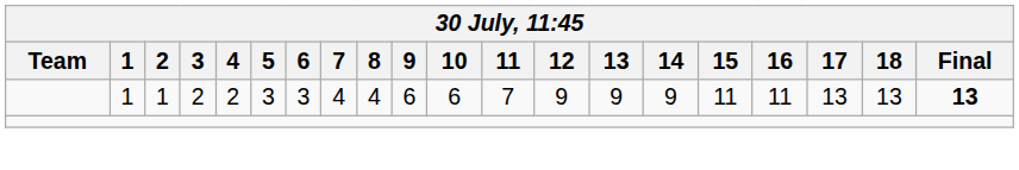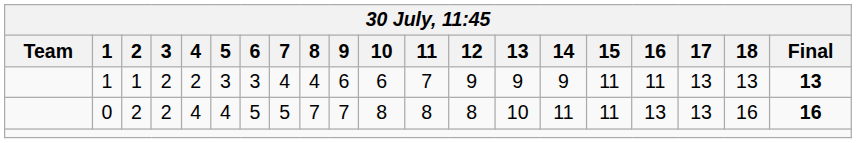 <table class=wikitable style="text-align:center; width: 55%">
 <tr>
 <th colspan=20><em>30 July, 11:45</em></th>
 </tr>
 <tr>
 <th>Team</th>
 <th>1</th>
 <th>2</th>
 <th>3</th>
 <th>4</th>
 <th>5</th>
 <th>6</th>
 <th>7</th>
 <th>8</th>
 <th>9</th>
 <th>10</th>
 <th>11</th>
 <th>12</th>
 <th>13</th>
 <th>14</th>
 <th>15</th>
 <th>16</th>
 <th>17</th>
 <th>18</th>
 <th>Final</th>
 </tr>
 <tr>
 <td align=left><strong></strong></td>
 <td>1</td>
 <td>1</td>
 <td>2</td>
 <td>2</td>
 <td>3</td>
 <td>3</td>
 <td>4</td>
 <td>4</td>
 <td>6</td>
 <td>6</td>
 <td>7</td>
 <td>9</td>
 <td>9</td>
 <td>9</td>
 <td>11</td>
 <td>11</td>
 <td>13</td>
 <td>13</td>
 <td><strong>13</strong></td>
 </tr>
 <tr>
+<td align=left></td>
+<td>0</td>
+<td>2</td>
+<td>2</td>
+<td>4</td>
+<td>4</td>
+<td>5</td>
+<td>5</td>
+<td>7</td>
+<td>7</td>
+<td>8</td>
+<td>8</td>
+<td>8</td>
+<td>10</td>
+<td>11</td>
+<td>11</td>
+<td>13</td>
+<td>13</td>
+<td>16</td>
+<td><strong>16</strong></td>
+</tr>
+<tr>
 <td colspan=20></td>
 </tr>
 </table>
